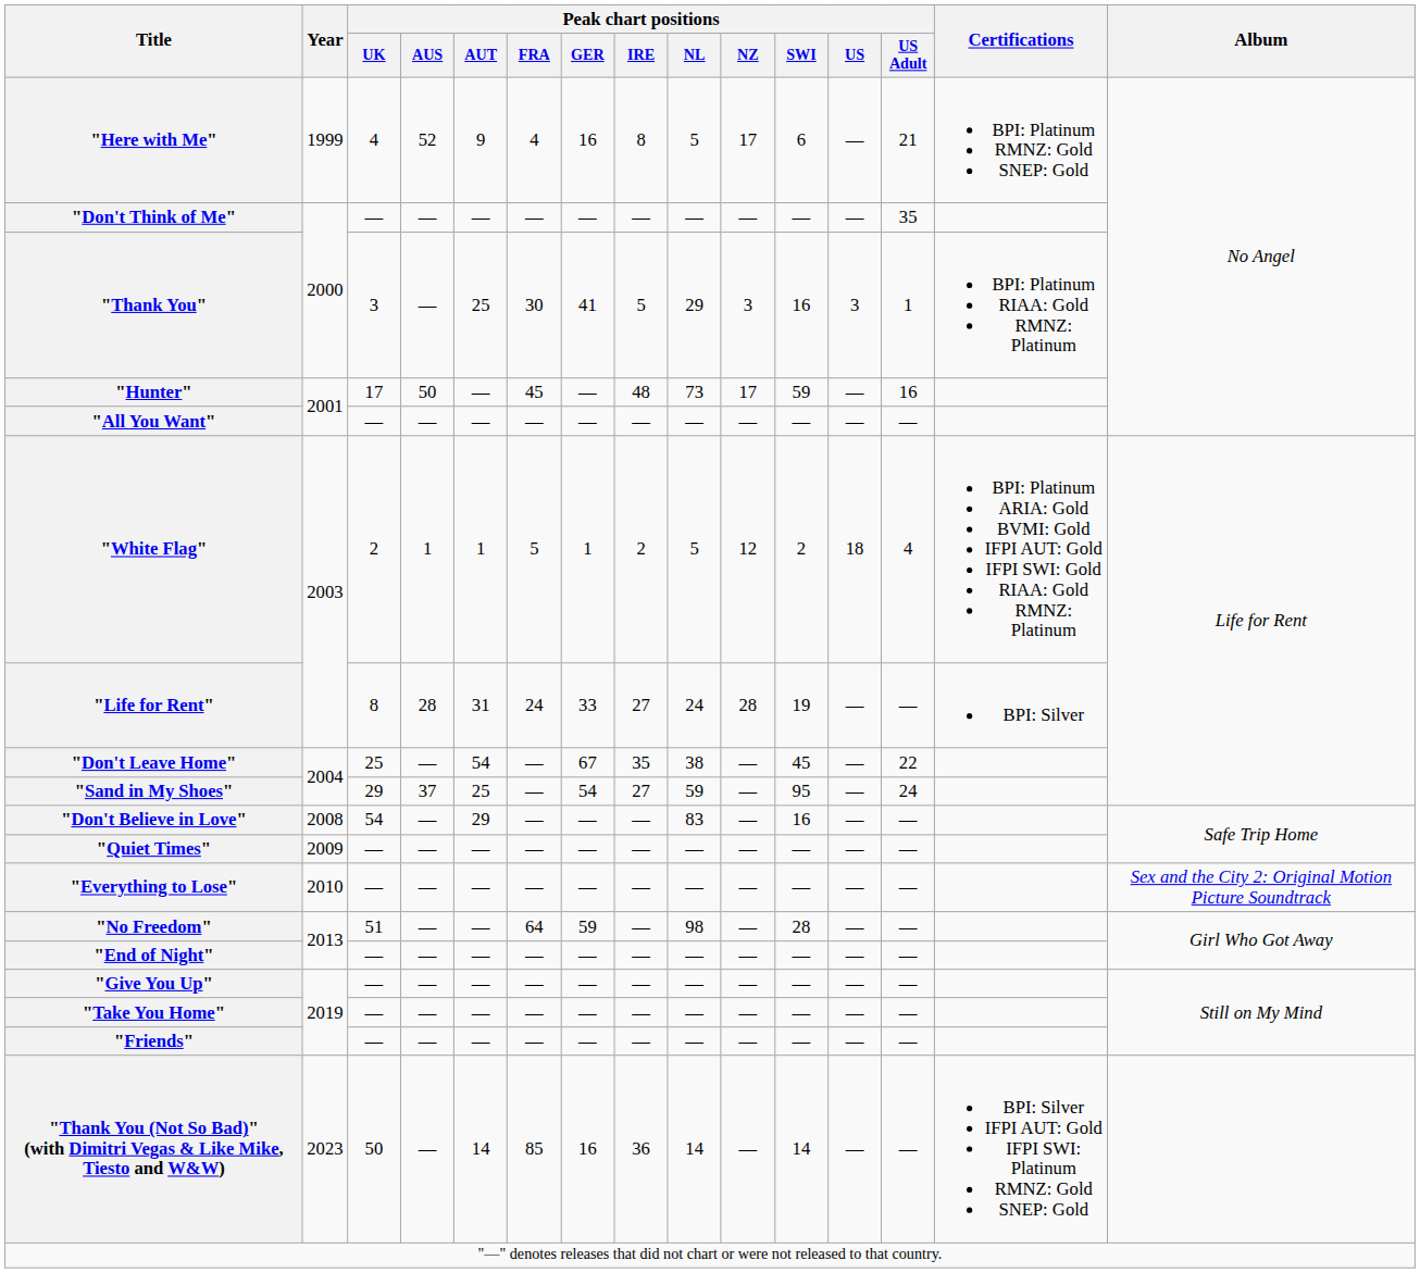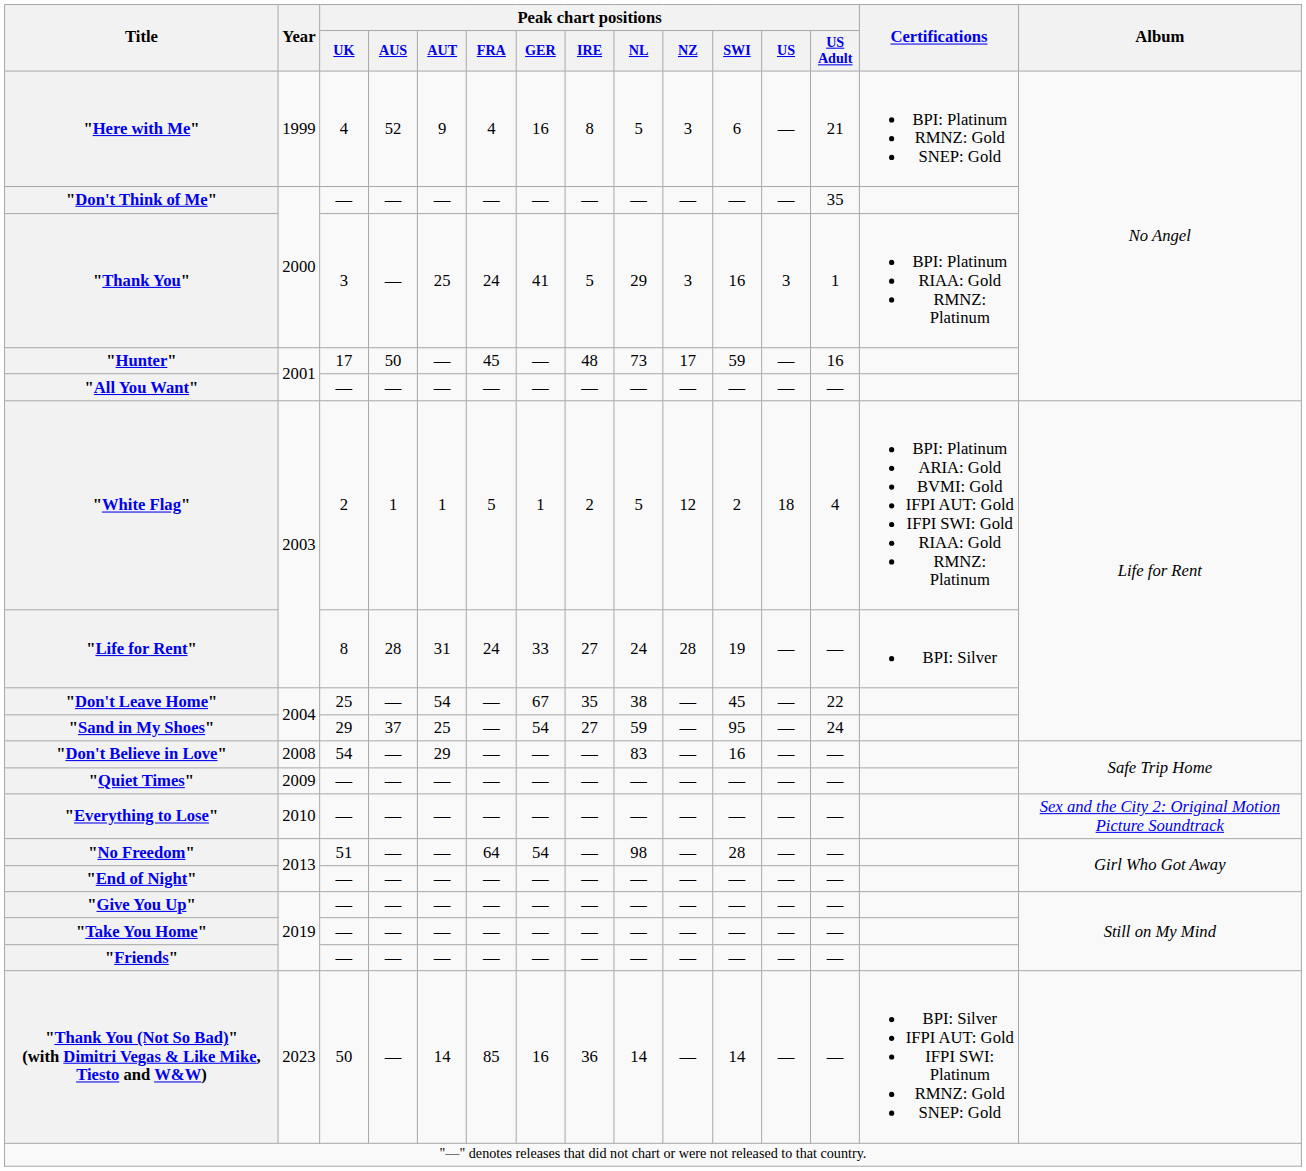 <table class="wikitable plainrowheaders" style="text-align:center;">
 <tr>
 <th scope="col" rowspan="2" style="width:16em;">Title</th>
 <th scope="col" rowspan="2" style="width:1em;">Year</th>
 <th scope="col" colspan="11">Peak chart positions</th>
 <th scope="col" rowspan="2"><a href='#'>Certifications</a></th>
 <th scope="col" rowspan="2">Album</th>
 </tr>
 <tr>
 <th scope="col" style="width:3em;font-size:85%;"><a href='#'>UK</a><br></th>
 <th scope="col" style="width:3em;font-size:85%;"><a href='#'>AUS</a><br></th>
 <th scope="col" style="width:3em;font-size:85%;"><a href='#'>AUT</a><br></th>
 <th scope="col" style="width:3em;font-size:85%;"><a href='#'>FRA</a><br></th>
 <th scope="col" style="width:3em;font-size:85%;"><a href='#'>GER</a><br></th>
 <th scope="col" style="width:3em;font-size:85%;"><a href='#'>IRE</a><br></th>
 <th scope="col" style="width:3em;font-size:85%;"><a href='#'>NL</a><br></th>
 <th scope="col" style="width:3em;font-size:85%;"><a href='#'>NZ</a><br></th>
 <th scope="col" style="width:3em;font-size:85%;"><a href='#'>SWI</a><br></th>
 <th scope="col" style="width:3em;font-size:85%;"><a href='#'>US</a><br></th>
 <th scope="col" style="width:3em;font-size:85%;"><a href='#'>US Adult</a><br></th>
 </tr>
 <tr>
 <th scope="row">"<a href='#'>Here with Me</a>"</th>
 <td>1999</td>
 <td>4</td>
 <td>52</td>
 <td>9</td>
 <td>4</td>
 <td>16</td>
 <td>8</td>
 <td>5</td>
-<td>17</td>
+<td>3</td>
 <td>6</td>
 <td>—</td>
 <td>21</td>
 <td><br><ul><li>BPI: Platinum</li><li>RMNZ: Gold</li><li>SNEP: Gold</li></ul></td>
 <td rowspan="5"><em>No Angel</em></td>
 </tr>
 <tr>
 <th scope="row">"<a href='#'>Don't Think of Me</a>"</th>
 <td rowspan="2">2000</td>
 <td>—</td>
 <td>—</td>
 <td>—</td>
 <td>—</td>
 <td>—</td>
 <td>—</td>
 <td>—</td>
 <td>—</td>
 <td>—</td>
 <td>—</td>
 <td>35</td>
 <td></td>
 </tr>
 <tr>
 <th scope="row">"<a href='#'>Thank You</a>"</th>
 <td>3</td>
 <td>—</td>
 <td>25</td>
-<td>30</td>
+<td>24</td>
 <td>41</td>
 <td>5</td>
 <td>29</td>
 <td>3</td>
 <td>16</td>
 <td>3</td>
 <td>1</td>
 <td><br><ul><li>BPI: Platinum</li><li>RIAA: Gold</li><li>RMNZ: Platinum</li></ul></td>
 </tr>
 <tr>
 <th scope="row">"<a href='#'>Hunter</a>"</th>
 <td rowspan="2">2001</td>
 <td>17</td>
 <td>50</td>
 <td>—</td>
 <td>45</td>
 <td>—</td>
 <td>48</td>
 <td>73</td>
 <td>17</td>
 <td>59</td>
 <td>—</td>
 <td>16</td>
 <td></td>
 </tr>
 <tr>
 <th scope="row">"<a href='#'>All You Want</a>"</th>
 <td>—</td>
 <td>—</td>
 <td>—</td>
 <td>—</td>
 <td>—</td>
 <td>—</td>
 <td>—</td>
 <td>—</td>
 <td>—</td>
 <td>—</td>
 <td>—</td>
 <td></td>
 </tr>
 <tr>
 <th scope="row">"<a href='#'>White Flag</a>"</th>
 <td rowspan="2">2003</td>
 <td>2</td>
 <td>1</td>
 <td>1</td>
 <td>5</td>
 <td>1</td>
 <td>2</td>
 <td>5</td>
 <td>12</td>
 <td>2</td>
 <td>18</td>
 <td>4</td>
 <td><br><ul><li>BPI: Platinum</li><li>ARIA: Gold</li><li>BVMI: Gold</li><li>IFPI AUT: Gold</li><li>IFPI SWI: Gold</li><li>RIAA: Gold</li><li>RMNZ: Platinum</li></ul></td>
 <td rowspan="4"><em>Life for Rent</em></td>
 </tr>
 <tr>
 <th scope="row">"<a href='#'>Life for Rent</a>"</th>
 <td>8</td>
 <td>28</td>
 <td>31</td>
 <td>24</td>
 <td>33</td>
 <td>27</td>
 <td>24</td>
 <td>28</td>
 <td>19</td>
 <td>—</td>
 <td>—</td>
 <td><br><ul><li>BPI: Silver</li></ul></td>
 </tr>
 <tr>
 <th scope="row">"<a href='#'>Don't Leave Home</a>"</th>
 <td rowspan="2">2004</td>
 <td>25</td>
 <td>—</td>
 <td>54</td>
 <td>—</td>
 <td>67</td>
 <td>35</td>
 <td>38</td>
 <td>—</td>
 <td>45</td>
 <td>—</td>
 <td>22</td>
 <td></td>
 </tr>
 <tr>
 <th scope="row">"<a href='#'>Sand in My Shoes</a>"</th>
 <td>29</td>
 <td>37</td>
 <td>25</td>
 <td>—</td>
 <td>54</td>
 <td>27</td>
 <td>59</td>
 <td>—</td>
 <td>95</td>
 <td>—</td>
 <td>24</td>
 <td></td>
 </tr>
 <tr>
 <th scope="row">"<a href='#'>Don't Believe in Love</a>"</th>
 <td>2008</td>
 <td>54</td>
 <td>—</td>
 <td>29</td>
 <td>—</td>
 <td>—</td>
 <td>—</td>
 <td>83</td>
 <td>—</td>
 <td>16</td>
 <td>—</td>
 <td>—</td>
 <td></td>
 <td rowspan="2"><em>Safe Trip Home</em></td>
 </tr>
 <tr>
 <th scope="row">"<a href='#'>Quiet Times</a>"</th>
 <td>2009</td>
 <td>—</td>
 <td>—</td>
 <td>—</td>
 <td>—</td>
 <td>—</td>
 <td>—</td>
 <td>—</td>
 <td>—</td>
 <td>—</td>
 <td>—</td>
 <td>—</td>
 <td></td>
 </tr>
 <tr>
 <th scope="row">"<a href='#'>Everything to Lose</a>"</th>
 <td>2010</td>
 <td>—</td>
 <td>—</td>
 <td>—</td>
 <td>—</td>
 <td>—</td>
 <td>—</td>
 <td>—</td>
 <td>—</td>
 <td>—</td>
 <td>—</td>
 <td>—</td>
 <td></td>
 <td><a href='#'><em>Sex and the City 2: Original Motion Picture Soundtrack</em></a></td>
 </tr>
 <tr>
 <th scope="row">"<a href='#'>No Freedom</a>"</th>
 <td rowspan="2">2013</td>
 <td>51</td>
 <td>—</td>
 <td>—</td>
 <td>64</td>
-<td>59</td>
+<td>54</td>
 <td>—</td>
 <td>98</td>
 <td>—</td>
 <td>28</td>
 <td>—</td>
 <td>—</td>
 <td></td>
 <td rowspan="2"><em>Girl Who Got Away</em></td>
 </tr>
 <tr>
 <th scope="row">"<a href='#'>End of Night</a>"</th>
 <td>—</td>
 <td>—</td>
 <td>—</td>
 <td>—</td>
 <td>—</td>
 <td>—</td>
 <td>—</td>
 <td>—</td>
 <td>—</td>
 <td>—</td>
 <td>—</td>
 <td></td>
 </tr>
 <tr>
 <th scope="row">"<a href='#'>Give You Up</a>"</th>
 <td rowspan="3">2019</td>
 <td>—</td>
 <td>—</td>
 <td>—</td>
 <td>—</td>
 <td>—</td>
 <td>—</td>
 <td>—</td>
 <td>—</td>
 <td>—</td>
 <td>—</td>
 <td>—</td>
 <td></td>
 <td rowspan="3"><em>Still on My Mind</em></td>
 </tr>
 <tr>
 <th scope="row">"<a href='#'>Take You Home</a>"</th>
 <td>—</td>
 <td>—</td>
 <td>—</td>
 <td>—</td>
 <td>—</td>
 <td>—</td>
 <td>—</td>
 <td>—</td>
 <td>—</td>
 <td>—</td>
 <td>—</td>
 <td></td>
 </tr>
 <tr>
 <th scope="row">"<a href='#'>Friends</a>"</th>
 <td>—</td>
 <td>—</td>
 <td>—</td>
 <td>—</td>
 <td>—</td>
 <td>—</td>
 <td>—</td>
 <td>—</td>
 <td>—</td>
 <td>—</td>
 <td>—</td>
 <td></td>
 </tr>
 <tr>
 <th scope="row">"<a href='#'>Thank You (Not So Bad)</a>"<br><span>(with <a href='#'>Dimitri Vegas & Like Mike</a>, <a href='#'>Tiesto</a> and <a href='#'>W&W</a>)</span></th>
 <td>2023</td>
 <td>50</td>
 <td>—</td>
 <td>14</td>
 <td>85</td>
 <td>16</td>
 <td>36</td>
 <td>14</td>
 <td>—</td>
 <td>14</td>
 <td>—</td>
 <td>—</td>
 <td><br><ul><li>BPI: Silver</li><li>IFPI AUT: Gold</li><li>IFPI SWI: Platinum</li><li>RMNZ: Gold</li><li>SNEP: Gold</li></ul></td>
 <td></td>
 </tr>
 <tr>
 <td colspan="20" style="font-size:85%">"—" denotes releases that did not chart or were not released to that country.</td>
 </tr>
 </table>
